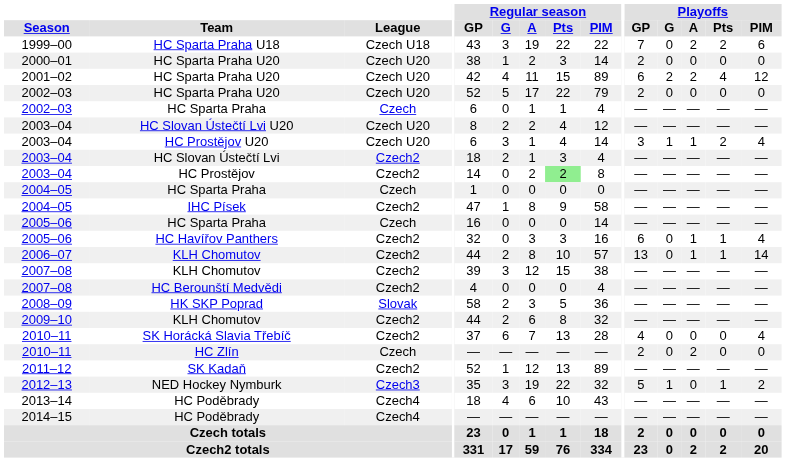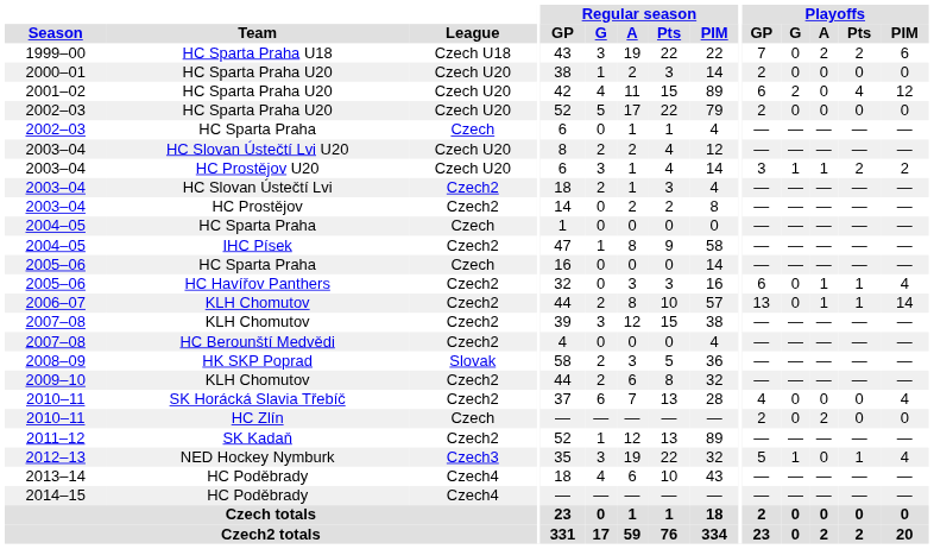 <table border="0" cellpadding="1" cellspacing="0" style="text-align:center; width:60em">
 <tr bgcolor="#e0e0e0">
 <th colspan="3" bgcolor="#ffffff"></th>
 <th rowspan="99" bgcolor="#ffffff"></th>
 <th colspan="5"><a href='#'>Regular season</a></th>
 <th rowspan="99" bgcolor="#ffffff"></th>
 <th colspan="5"><a href='#'>Playoffs</a></th>
 </tr>
 <tr bgcolor="#e0e0e0">
 <th><a href='#'>Season</a></th>
 <th>Team</th>
 <th>League</th>
 <th>GP</th>
 <th><a href='#'>G</a></th>
 <th><a href='#'>A</a></th>
 <th><a href='#'>Pts</a></th>
 <th><a href='#'>PIM</a></th>
 <th>GP</th>
 <th>G</th>
 <th>A</th>
 <th>Pts</th>
 <th>PIM</th>
 </tr>
 <tr>
 <td>1999–00</td>
 <td><a href='#'>HC Sparta Praha</a> U18</td>
 <td>Czech U18</td>
 <td>43</td>
 <td>3</td>
 <td>19</td>
 <td>22</td>
 <td>22</td>
 <td>7</td>
 <td>0</td>
 <td>2</td>
 <td>2</td>
 <td>6</td>
 </tr>
 <tr bgcolor="#f0f0f0">
 <td>2000–01</td>
 <td>HC Sparta Praha U20</td>
 <td>Czech U20</td>
 <td>38</td>
 <td>1</td>
 <td>2</td>
 <td>3</td>
 <td>14</td>
 <td>2</td>
 <td>0</td>
 <td>0</td>
 <td>0</td>
 <td>0</td>
 </tr>
 <tr>
 <td>2001–02</td>
 <td>HC Sparta Praha U20</td>
 <td>Czech U20</td>
 <td>42</td>
 <td>4</td>
 <td>11</td>
 <td>15</td>
 <td>89</td>
 <td>6</td>
 <td>2</td>
-<td>2</td>
+<td>0</td>
 <td>4</td>
 <td>12</td>
 </tr>
 <tr bgcolor="#f0f0f0">
 <td>2002–03</td>
 <td>HC Sparta Praha U20</td>
 <td>Czech U20</td>
 <td>52</td>
 <td>5</td>
 <td>17</td>
 <td>22</td>
 <td>79</td>
 <td>2</td>
 <td>0</td>
 <td>0</td>
 <td>0</td>
 <td>0</td>
 </tr>
 <tr>
 <td><a href='#'>2002–03</a></td>
 <td>HC Sparta Praha</td>
 <td><a href='#'>Czech</a></td>
 <td>6</td>
 <td>0</td>
 <td>1</td>
 <td>1</td>
 <td>4</td>
 <td>—</td>
 <td>—</td>
 <td>—</td>
 <td>—</td>
 <td>—</td>
 </tr>
 <tr bgcolor="#f0f0f0">
 <td>2003–04</td>
 <td><a href='#'>HC Slovan Ústečtí Lvi</a> U20</td>
 <td>Czech U20</td>
 <td>8</td>
 <td>2</td>
 <td>2</td>
 <td>4</td>
 <td>12</td>
 <td>—</td>
 <td>—</td>
 <td>—</td>
 <td>—</td>
 <td>—</td>
 </tr>
 <tr>
 <td>2003–04</td>
 <td><a href='#'>HC Prostějov</a> U20</td>
 <td>Czech U20</td>
 <td>6</td>
 <td>3</td>
 <td>1</td>
 <td>4</td>
 <td>14</td>
 <td>3</td>
 <td>1</td>
 <td>1</td>
 <td>2</td>
-<td>4</td>
+<td>2</td>
 </tr>
 <tr bgcolor="#f0f0f0">
 <td><a href='#'>2003–04</a></td>
 <td>HC Slovan Ústečtí Lvi</td>
 <td><a href='#'>Czech2</a></td>
 <td>18</td>
 <td>2</td>
 <td>1</td>
 <td>3</td>
 <td>4</td>
 <td>—</td>
 <td>—</td>
 <td>—</td>
 <td>—</td>
 <td>—</td>
 </tr>
 <tr>
 <td><a href='#'>2003–04</a></td>
 <td>HC Prostějov</td>
 <td>Czech2</td>
 <td>14</td>
 <td>0</td>
 <td>2</td>
-<td style="background: lightgreen;">2</td>
+<td>2</td>
 <td>8</td>
 <td>—</td>
 <td>—</td>
 <td>—</td>
 <td>—</td>
 <td>—</td>
 </tr>
 <tr bgcolor="#f0f0f0">
 <td><a href='#'>2004–05</a></td>
 <td>HC Sparta Praha</td>
 <td>Czech</td>
 <td>1</td>
 <td>0</td>
 <td>0</td>
 <td>0</td>
 <td>0</td>
 <td>—</td>
 <td>—</td>
 <td>—</td>
 <td>—</td>
 <td>—</td>
 </tr>
 <tr>
 <td><a href='#'>2004–05</a></td>
 <td><a href='#'>IHC Písek</a></td>
 <td>Czech2</td>
 <td>47</td>
 <td>1</td>
 <td>8</td>
 <td>9</td>
 <td>58</td>
 <td>—</td>
 <td>—</td>
 <td>—</td>
 <td>—</td>
 <td>—</td>
 </tr>
 <tr bgcolor="#f0f0f0">
 <td><a href='#'>2005–06</a></td>
 <td>HC Sparta Praha</td>
 <td>Czech</td>
 <td>16</td>
 <td>0</td>
 <td>0</td>
 <td>0</td>
 <td>14</td>
 <td>—</td>
 <td>—</td>
 <td>—</td>
 <td>—</td>
 <td>—</td>
 </tr>
 <tr>
 <td><a href='#'>2005–06</a></td>
 <td><a href='#'>HC Havířov Panthers</a></td>
 <td>Czech2</td>
 <td>32</td>
 <td>0</td>
 <td>3</td>
 <td>3</td>
 <td>16</td>
 <td>6</td>
 <td>0</td>
 <td>1</td>
 <td>1</td>
 <td>4</td>
 </tr>
 <tr bgcolor="#f0f0f0">
 <td><a href='#'>2006–07</a></td>
 <td><a href='#'>KLH Chomutov</a></td>
 <td>Czech2</td>
 <td>44</td>
 <td>2</td>
 <td>8</td>
 <td>10</td>
 <td>57</td>
 <td>13</td>
 <td>0</td>
 <td>1</td>
 <td>1</td>
 <td>14</td>
 </tr>
 <tr>
 <td><a href='#'>2007–08</a></td>
 <td>KLH Chomutov</td>
 <td>Czech2</td>
 <td>39</td>
 <td>3</td>
 <td>12</td>
 <td>15</td>
 <td>38</td>
 <td>—</td>
 <td>—</td>
 <td>—</td>
 <td>—</td>
 <td>—</td>
 </tr>
 <tr bgcolor="#f0f0f0">
 <td><a href='#'>2007–08</a></td>
 <td><a href='#'>HC Berounští Medvědi</a></td>
 <td>Czech2</td>
 <td>4</td>
 <td>0</td>
 <td>0</td>
 <td>0</td>
 <td>4</td>
 <td>—</td>
 <td>—</td>
 <td>—</td>
 <td>—</td>
 <td>—</td>
 </tr>
 <tr>
 <td><a href='#'>2008–09</a></td>
 <td><a href='#'>HK SKP Poprad</a></td>
 <td><a href='#'>Slovak</a></td>
 <td>58</td>
 <td>2</td>
 <td>3</td>
 <td>5</td>
 <td>36</td>
 <td>—</td>
 <td>—</td>
 <td>—</td>
 <td>—</td>
 <td>—</td>
 </tr>
 <tr bgcolor="#f0f0f0">
 <td><a href='#'>2009–10</a></td>
 <td>KLH Chomutov</td>
 <td>Czech2</td>
 <td>44</td>
 <td>2</td>
 <td>6</td>
 <td>8</td>
 <td>32</td>
 <td>—</td>
 <td>—</td>
 <td>—</td>
 <td>—</td>
 <td>—</td>
 </tr>
 <tr>
 <td><a href='#'>2010–11</a></td>
 <td><a href='#'>SK Horácká Slavia Třebíč</a></td>
 <td>Czech2</td>
 <td>37</td>
 <td>6</td>
 <td>7</td>
 <td>13</td>
 <td>28</td>
 <td>4</td>
 <td>0</td>
 <td>0</td>
 <td>0</td>
 <td>4</td>
 </tr>
 <tr bgcolor="#f0f0f0">
 <td><a href='#'>2010–11</a></td>
 <td><a href='#'>HC Zlín</a></td>
 <td>Czech</td>
 <td>—</td>
 <td>—</td>
 <td>—</td>
 <td>—</td>
 <td>—</td>
 <td>2</td>
 <td>0</td>
 <td>2</td>
 <td>0</td>
 <td>0</td>
 </tr>
 <tr>
 <td><a href='#'>2011–12</a></td>
 <td><a href='#'>SK Kadaň</a></td>
 <td>Czech2</td>
 <td>52</td>
 <td>1</td>
 <td>12</td>
 <td>13</td>
 <td>89</td>
 <td>—</td>
 <td>—</td>
 <td>—</td>
 <td>—</td>
 <td>—</td>
 </tr>
 <tr bgcolor="#f0f0f0">
 <td><a href='#'>2012–13</a></td>
 <td>NED Hockey Nymburk</td>
 <td><a href='#'>Czech3</a></td>
 <td>35</td>
 <td>3</td>
 <td>19</td>
 <td>22</td>
 <td>32</td>
 <td>5</td>
 <td>1</td>
 <td>0</td>
 <td>1</td>
-<td>2</td>
+<td>4</td>
 </tr>
 <tr>
 <td>2013–14</td>
 <td>HC Poděbrady</td>
 <td>Czech4</td>
 <td>18</td>
 <td>4</td>
 <td>6</td>
 <td>10</td>
 <td>43</td>
 <td>—</td>
 <td>—</td>
 <td>—</td>
 <td>—</td>
 <td>—</td>
 </tr>
 <tr bgcolor="#f0f0f0">
 <td>2014–15</td>
 <td>HC Poděbrady</td>
 <td>Czech4</td>
 <td>—</td>
 <td>—</td>
 <td>—</td>
 <td>—</td>
 <td>—</td>
 <td>—</td>
 <td>—</td>
 <td>—</td>
 <td>—</td>
 <td>—</td>
 </tr>
 <tr>
 </tr>
 <tr ALIGN="center" bgcolor="#e0e0e0">
 <th colspan="3">Czech totals</th>
 <th ALIGN="center">23</th>
 <th ALIGN="center">0</th>
 <th ALIGN="center">1</th>
 <th ALIGN="center">1</th>
 <th ALIGN="center">18</th>
 <th ALIGN="center">2</th>
 <th ALIGN="center">0</th>
 <th ALIGN="center">0</th>
 <th ALIGN="center">0</th>
 <th ALIGN="center">0</th>
 </tr>
 <tr>
 </tr>
 <tr ALIGN="center" bgcolor="#e0e0e0">
 <th colspan="3">Czech2 totals</th>
 <th ALIGN="center">331</th>
 <th ALIGN="center">17</th>
 <th ALIGN="center">59</th>
 <th ALIGN="center">76</th>
 <th ALIGN="center">334</th>
 <th ALIGN="center">23</th>
 <th ALIGN="center">0</th>
 <th ALIGN="center">2</th>
 <th ALIGN="center">2</th>
 <th ALIGN="center">20</th>
 </tr>
 </table>
